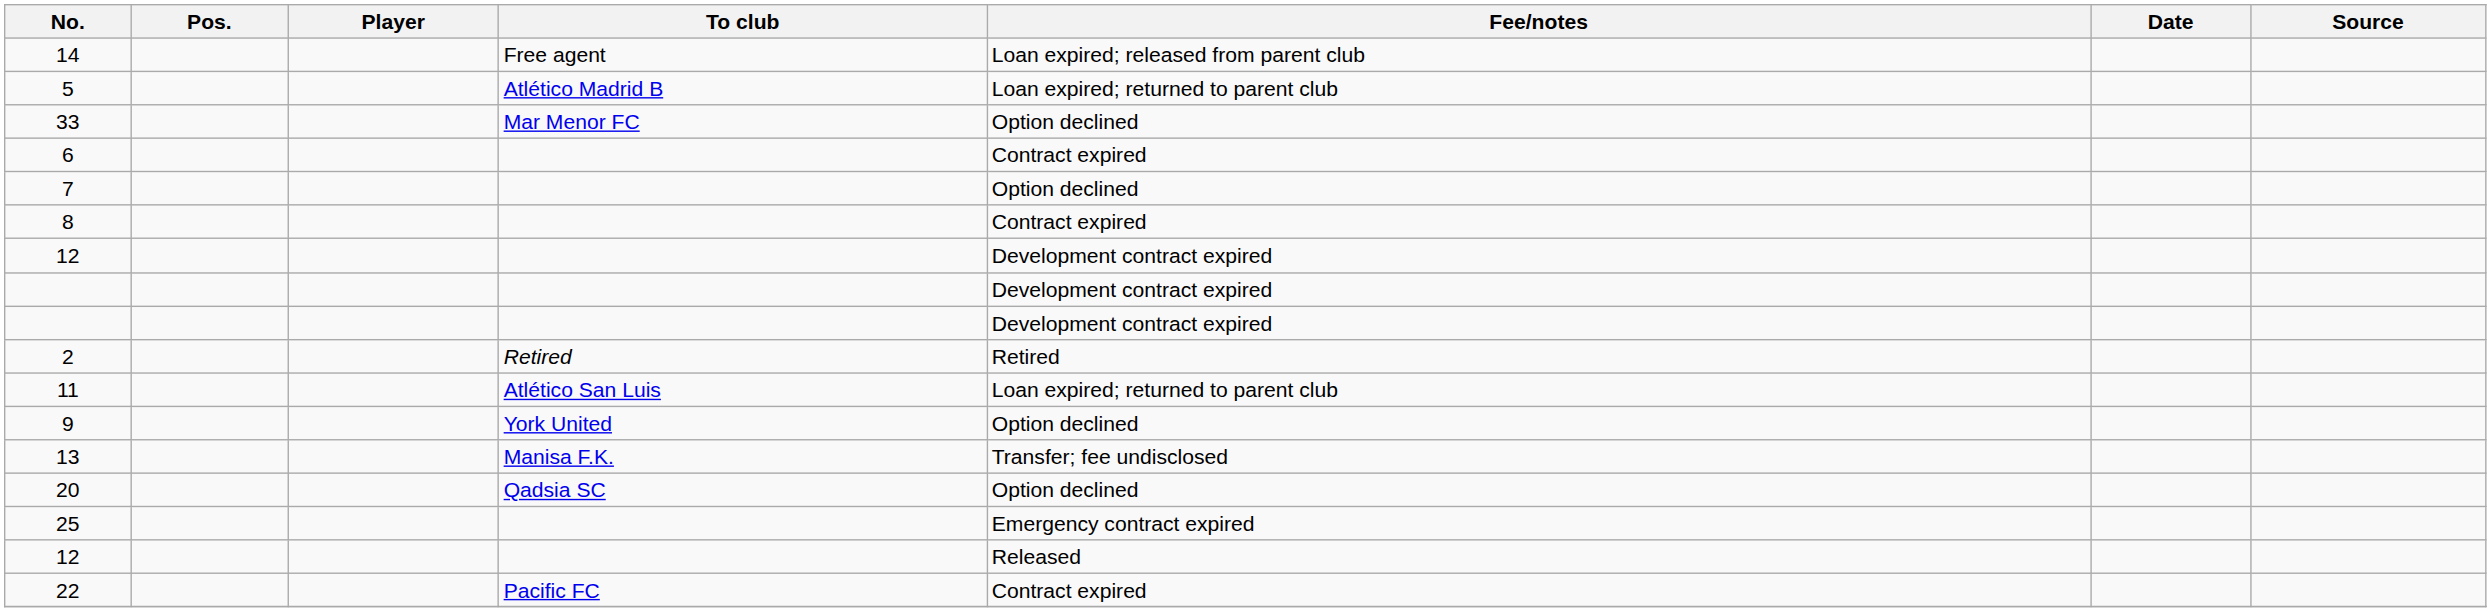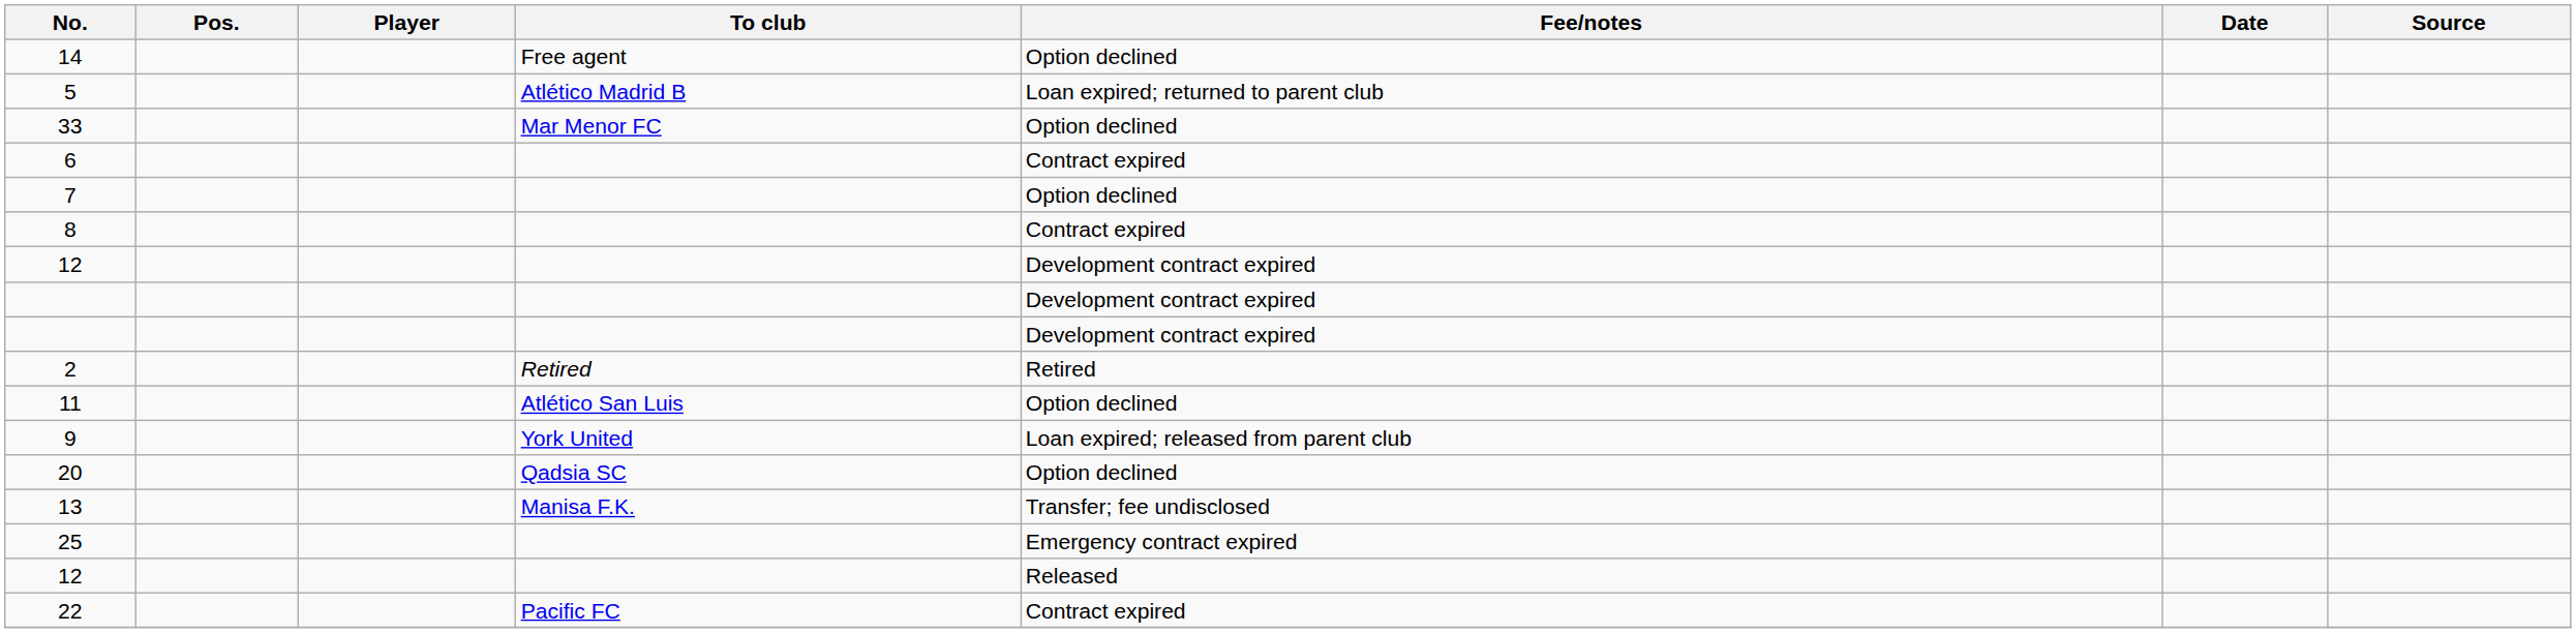 <table class="wikitable sortable" style="width:90%; text-align:center; font-size:95%; text-align:left;">
 <tr>
 <th>No.</th>
 <th>Pos.</th>
 <th>Player</th>
 <th>To club</th>
 <th>Fee/notes</th>
 <th>Date</th>
 <th>Source</th>
 </tr>
 <tr>
 <td align=center>14</td>
 <td align=center></td>
 <td></td>
 <td>Free agent</td>
-<td>Loan expired; released from parent club</td>
+<td>Option declined</td>
 <td></td>
 <td></td>
 </tr>
 <tr>
 <td align=center>5</td>
 <td align=center></td>
 <td></td>
 <td> <a href='#'>Atlético Madrid B</a></td>
 <td>Loan expired; returned to parent club</td>
 <td></td>
 <td></td>
 </tr>
 <tr>
 <td align=center>33</td>
 <td align=center></td>
 <td></td>
 <td> <a href='#'>Mar Menor FC</a></td>
 <td>Option declined</td>
 <td></td>
 <td></td>
 </tr>
 <tr>
 <td align=center>6</td>
 <td align=center></td>
 <td></td>
 <td></td>
 <td>Contract expired</td>
 <td></td>
 <td></td>
 </tr>
 <tr>
 <td align=center>7</td>
 <td align=center></td>
 <td></td>
 <td></td>
 <td>Option declined</td>
 <td></td>
 <td></td>
 </tr>
 <tr>
 <td align=center>8</td>
 <td align=center></td>
 <td></td>
 <td></td>
 <td>Contract expired</td>
 <td></td>
 <td></td>
 </tr>
 <tr>
 <td align=center>12</td>
 <td align=center></td>
 <td></td>
 <td></td>
 <td>Development contract expired</td>
 <td></td>
 <td></td>
 </tr>
 <tr>
 <td align=center></td>
 <td align=center></td>
 <td></td>
 <td></td>
 <td>Development contract expired</td>
 <td></td>
 <td></td>
 </tr>
 <tr>
 <td align=center></td>
 <td align=center></td>
 <td></td>
 <td></td>
 <td>Development contract expired</td>
 <td></td>
 <td></td>
 </tr>
 <tr>
 <td align=center>2</td>
 <td align=center></td>
 <td></td>
 <td><em>Retired</em></td>
 <td>Retired</td>
 <td></td>
 <td></td>
 </tr>
 <tr>
 <td align=center>11</td>
 <td align=center></td>
 <td></td>
 <td> <a href='#'>Atlético San Luis</a></td>
-<td>Loan expired; returned to parent club</td>
+<td>Option declined</td>
 <td></td>
 <td></td>
 </tr>
 <tr>
 <td align=center>9</td>
 <td align=center></td>
 <td></td>
 <td> <a href='#'>York United</a></td>
+<td>Loan expired; released from parent club</td>
+<td></td>
+<td></td>
+</tr>
+<tr>
+<td align=center>20</td>
+<td align=center></td>
+<td></td>
+<td> <a href='#'>Qadsia SC</a></td>
 <td>Option declined</td>
 <td></td>
 <td></td>
 </tr>
 <tr>
 <td align=center>13</td>
 <td align=center></td>
 <td></td>
 <td> <a href='#'>Manisa F.K.</a></td>
 <td>Transfer; fee undisclosed</td>
-<td></td>
-<td></td>
-</tr>
-<tr>
-<td align=center>20</td>
-<td align=center></td>
-<td></td>
-<td> <a href='#'>Qadsia SC</a></td>
-<td>Option declined</td>
 <td></td>
 <td></td>
 </tr>
 <tr>
 <td align=center>25</td>
 <td align=center></td>
 <td></td>
 <td></td>
 <td>Emergency contract expired</td>
 <td></td>
 <td></td>
 </tr>
 <tr>
 <td align=center>12</td>
 <td align=center></td>
 <td></td>
 <td></td>
 <td>Released</td>
 <td></td>
 <td></td>
 </tr>
 <tr>
 <td align=center>22</td>
 <td align=center></td>
 <td></td>
 <td> <a href='#'>Pacific FC</a></td>
 <td>Contract expired</td>
 <td></td>
 <td></td>
 </tr>
 <tr>
 </tr>
 </table>
